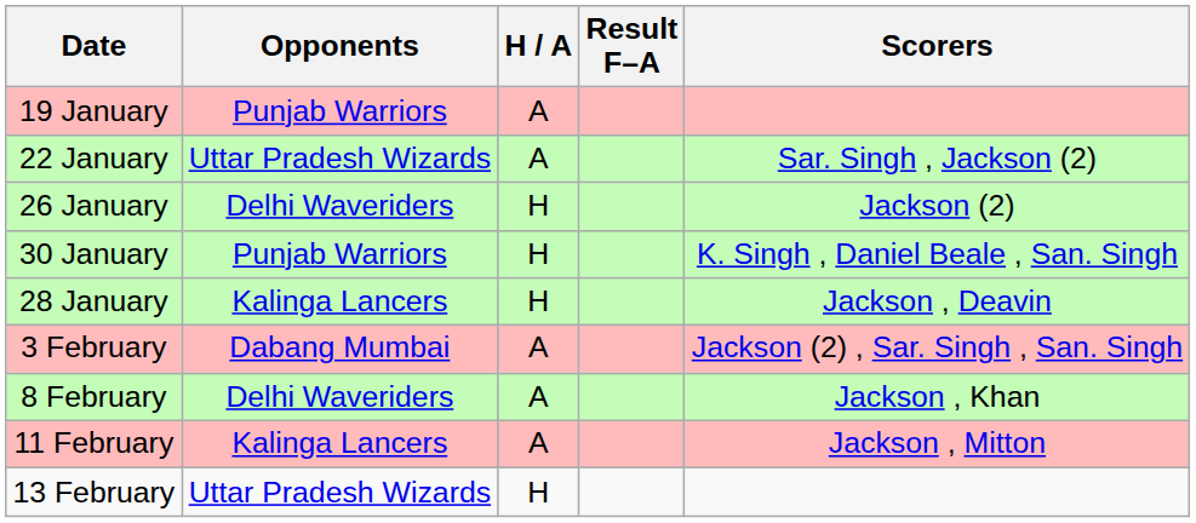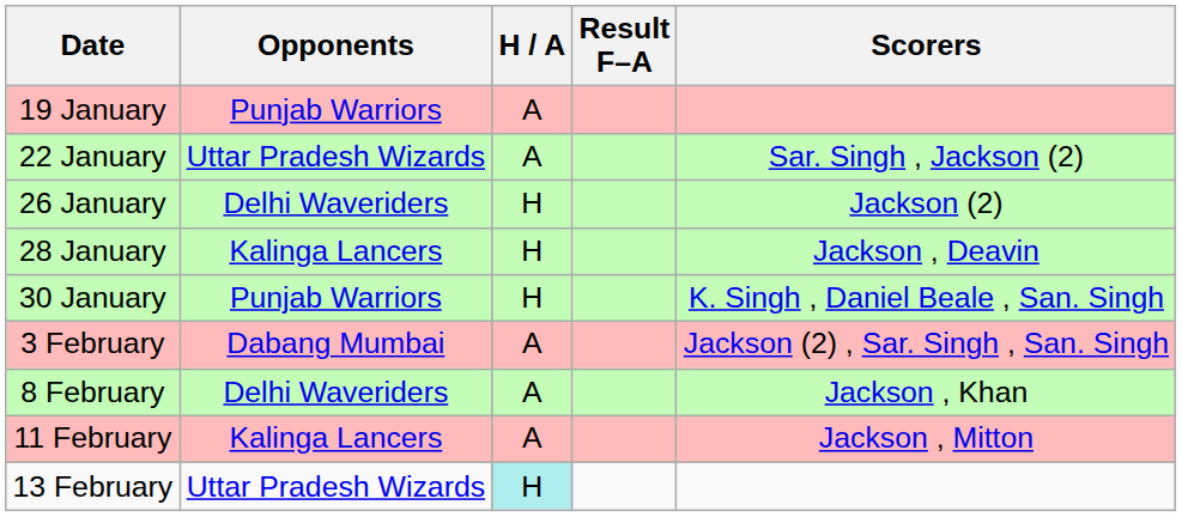 <table class="wikitable" style="text-align:center">
 <tr>
 <th>Date</th>
 <th>Opponents</th>
 <th>H / A</th>
 <th>Result<br>F–A</th>
 <th>Scorers</th>
 </tr>
 <tr style="background:#fbb;">
 <td>19 January</td>
 <td><a href='#'>Punjab Warriors</a></td>
 <td>A</td>
 <td></td>
 <td></td>
 </tr>
 <tr style="background:#c3fdb8;">
 <td>22 January</td>
 <td><a href='#'>Uttar Pradesh Wizards</a></td>
 <td>A</td>
 <td></td>
 <td><a href='#'>Sar. Singh</a> , <a href='#'>Jackson</a> (2) </td>
 </tr>
 <tr style="background:#c3fdb8;">
 <td>26 January</td>
 <td><a href='#'>Delhi Waveriders</a></td>
 <td>H</td>
 <td></td>
 <td><a href='#'>Jackson</a> (2) </td>
 </tr>
 <tr style="background:#c3fdb8;">
+<td>28 January</td>
+<td><a href='#'>Kalinga Lancers</a></td>
+<td>H</td>
+<td></td>
+<td><a href='#'>Jackson</a> , <a href='#'>Deavin</a> </td>
+</tr>
+<tr style="background:#c3fdb8;">
 <td>30 January</td>
 <td><a href='#'>Punjab Warriors</a></td>
 <td>H</td>
 <td></td>
 <td><a href='#'>K. Singh</a> , <a href='#'>Daniel Beale</a> , <a href='#'>San. Singh</a> </td>
-</tr>
-<tr style="background:#c3fdb8;">
-<td>28 January</td>
-<td><a href='#'>Kalinga Lancers</a></td>
-<td>H</td>
-<td></td>
-<td><a href='#'>Jackson</a> , <a href='#'>Deavin</a> </td>
 </tr>
 <tr style="background:#fbb;">
 <td>3 February</td>
 <td><a href='#'>Dabang Mumbai</a></td>
 <td>A</td>
 <td></td>
 <td><a href='#'>Jackson</a> (2) , <a href='#'>Sar. Singh</a> , <a href='#'>San. Singh</a> </td>
 </tr>
 <tr style="background:#c3fdb8;">
 <td>8 February</td>
 <td><a href='#'>Delhi Waveriders</a></td>
 <td>A</td>
 <td></td>
 <td><a href='#'>Jackson</a> , Khan </td>
 </tr>
 <tr style="background:#fbb;">
 <td>11 February</td>
 <td><a href='#'>Kalinga Lancers</a></td>
 <td>A</td>
 <td></td>
 <td><a href='#'>Jackson</a> , <a href='#'>Mitton</a> </td>
 </tr>
 <tr>
 <td>13 February</td>
 <td><a href='#'>Uttar Pradesh Wizards</a></td>
-<td>H</td>
+<td style="background: paleturquoise;">H</td>
 <td></td>
 <td></td>
 </tr>
 </table>
